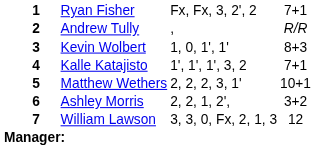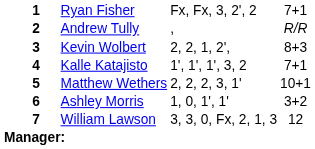 <table style="font-size: 85%" cellspacing="1" cellpadding="1" align=LEFT>
 <tr>
 <td colspan="4"></td>
 </tr>
 <tr>
 <th width="25"></th>
 <th width="25"></th>
 </tr>
 <tr>
 <td></td>
 <td><strong>1</strong></td>
 <td> <a href='#'>Ryan Fisher</a></td>
 <td>Fx, Fx, 3, 2', 2</td>
 <td align=center>7+1</td>
 </tr>
 <tr>
 <td></td>
 <td><strong>2</strong></td>
 <td> <a href='#'>Andrew Tully</a></td>
 <td>,</td>
 <td align=center><em>R/R</em></td>
 </tr>
 <tr>
 <td></td>
 <td><strong>3</strong></td>
 <td> <a href='#'>Kevin Wolbert</a></td>
-<td>1, 0, 1', 1'</td>
+<td>2, 2, 1, 2',</td>
 <td align=center>8+3</td>
 </tr>
 <tr>
 <td></td>
 <td><strong>4</strong></td>
 <td> <a href='#'>Kalle Katajisto</a></td>
 <td>1', 1', 1', 3, 2</td>
 <td align=center>7+1</td>
 </tr>
 <tr>
 <td></td>
 <td><strong>5</strong></td>
 <td> <a href='#'>Matthew Wethers</a></td>
 <td>2, 2, 2, 3, 1'</td>
 <td align=center>10+1</td>
 </tr>
 <tr>
 <td></td>
 <td><strong>6</strong></td>
 <td> <a href='#'>Ashley Morris</a></td>
-<td>2, 2, 1, 2',</td>
+<td>1, 0, 1', 1'</td>
 <td align=center>3+2</td>
 </tr>
 <tr>
 <td></td>
 <td><strong>7</strong></td>
 <td> <a href='#'>William Lawson</a></td>
 <td>3, 3, 0, Fx, 2, 1, 3</td>
 <td align=center>12</td>
 </tr>
 <tr>
 <td colspan=3><strong>Manager:</strong></td>
 </tr>
 <tr>
 <td colspan=4></td>
 </tr>
 </table>
